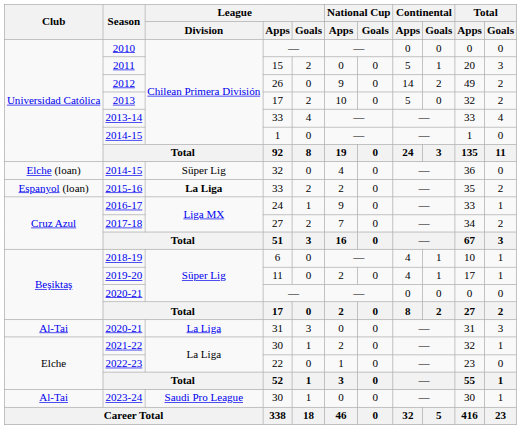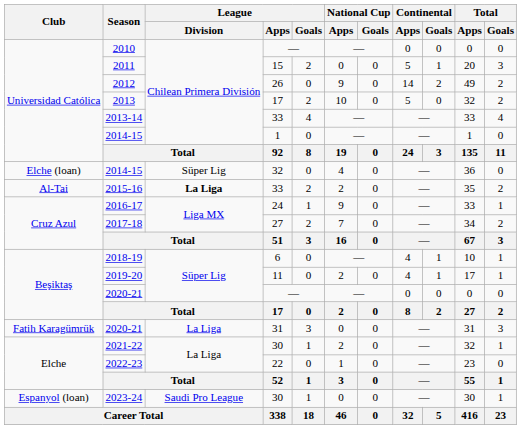 <table class="wikitable" style="text-align: center">
 <tr>
 <th rowspan="2">Club</th>
 <th rowspan="2">Season</th>
 <th colspan="3">League</th>
 <th colspan="2">National Cup</th>
 <th colspan="2">Continental</th>
 <th colspan="2">Total</th>
 </tr>
 <tr>
 <th>Division</th>
 <th>Apps</th>
 <th>Goals</th>
 <th>Apps</th>
 <th>Goals</th>
 <th>Apps</th>
 <th>Goals</th>
 <th>Apps</th>
 <th>Goals</th>
 </tr>
 <tr>
 <td rowspan="7"><a href='#'>Universidad Católica</a></td>
 <td><a href='#'>2010</a></td>
 <td rowspan="6"><a href='#'>Chilean Primera División</a></td>
 <td colspan="2">—</td>
 <td colspan="2">—</td>
 <td>0</td>
 <td>0</td>
 <td>0</td>
 <td>0</td>
 </tr>
 <tr>
 <td><a href='#'>2011</a></td>
 <td>15</td>
 <td>2</td>
 <td>0</td>
 <td>0</td>
 <td>5</td>
 <td>1</td>
 <td>20</td>
 <td>3</td>
 </tr>
 <tr>
 <td><a href='#'>2012</a></td>
 <td>26</td>
 <td>0</td>
 <td>9</td>
 <td>0</td>
 <td>14</td>
 <td>2</td>
 <td>49</td>
 <td>2</td>
 </tr>
 <tr>
 <td><a href='#'>2013</a></td>
 <td>17</td>
 <td>2</td>
 <td>10</td>
 <td>0</td>
 <td>5</td>
 <td>0</td>
 <td>32</td>
 <td>2</td>
 </tr>
 <tr>
 <td><a href='#'>2013-14</a></td>
 <td>33</td>
 <td>4</td>
 <td colspan="2">—</td>
 <td colspan="2">—</td>
 <td>33</td>
 <td>4</td>
 </tr>
 <tr>
 <td><a href='#'>2014-15</a></td>
 <td>1</td>
 <td>0</td>
 <td colspan="2">—</td>
 <td colspan="2">—</td>
 <td>1</td>
 <td>0</td>
 </tr>
 <tr>
 <th colspan="2">Total</th>
 <th>92</th>
 <th>8</th>
 <th>19</th>
 <th>0</th>
 <th>24</th>
 <th>3</th>
 <th>135</th>
 <th>11</th>
 </tr>
 <tr>
 <td><a href='#'>Elche</a> (loan)</td>
 <td><a href='#'>2014-15</a></td>
 <td>Süper Lig</td>
 <td>32</td>
 <td>0</td>
 <td>4</td>
 <td>0</td>
 <td colspan="2">—</td>
 <td>36</td>
 <td>0</td>
 </tr>
 <tr>
-<td><a href='#'>Espanyol</a> (loan)</td>
+<td><a href='#'>Al-Tai</a></td>
 <td><a href='#'>2015-16</a></td>
 <td><strong>La Liga</strong></td>
 <td>33</td>
 <td>2</td>
 <td>2</td>
 <td>0</td>
 <td colspan="2">—</td>
 <td>35</td>
 <td>2</td>
 </tr>
 <tr>
 <td rowspan="3"><a href='#'>Cruz Azul</a></td>
 <td><a href='#'>2016-17</a></td>
 <td rowspan="2"><a href='#'>Liga MX</a></td>
 <td>24</td>
 <td>1</td>
 <td>9</td>
 <td>0</td>
 <td colspan="2">—</td>
 <td>33</td>
 <td>1</td>
 </tr>
 <tr>
 <td><a href='#'>2017-18</a></td>
 <td>27</td>
 <td>2</td>
 <td>7</td>
 <td>0</td>
 <td colspan="2">—</td>
 <td>34</td>
 <td>2</td>
 </tr>
 <tr>
 <th colspan="2">Total</th>
 <th>51</th>
 <th>3</th>
 <th>16</th>
 <th>0</th>
 <th colspan="2">—</th>
 <th>67</th>
 <th>3</th>
 </tr>
 <tr>
 <td rowspan="4"><a href='#'>Beşiktaş</a></td>
 <td><a href='#'>2018-19</a></td>
 <td rowspan="3"><a href='#'>Süper Lig</a></td>
 <td>6</td>
 <td>0</td>
 <td colspan="2">—</td>
 <td>4</td>
 <td>1</td>
 <td>10</td>
 <td>1</td>
 </tr>
 <tr>
 <td><a href='#'>2019-20</a></td>
 <td>11</td>
 <td>0</td>
 <td>2</td>
 <td>0</td>
 <td>4</td>
 <td>1</td>
 <td>17</td>
 <td>1</td>
 </tr>
 <tr>
 <td><a href='#'>2020-21</a></td>
 <td colspan="2">—</td>
 <td colspan="2">—</td>
 <td>0</td>
 <td>0</td>
 <td>0</td>
 <td>0</td>
 </tr>
 <tr>
 <th colspan="2">Total</th>
 <th>17</th>
 <th>0</th>
 <th>2</th>
 <th>0</th>
 <th>8</th>
 <th>2</th>
 <th>27</th>
 <th>2</th>
 </tr>
 <tr>
-<td><a href='#'>Al-Tai</a></td>
+<td><a href='#'>Fatih Karagümrük</a></td>
 <td><a href='#'>2020-21</a></td>
 <td><a href='#'>La Liga</a></td>
 <td>31</td>
 <td>3</td>
 <td>0</td>
 <td>0</td>
 <td colspan="2">—</td>
 <td>31</td>
 <td>3</td>
 </tr>
 <tr>
 <td rowspan="3">Elche</td>
 <td><a href='#'>2021-22</a></td>
 <td rowspan="2">La Liga</td>
 <td>30</td>
 <td>1</td>
 <td>2</td>
 <td>0</td>
 <td colspan="2">—</td>
 <td>32</td>
 <td>1</td>
 </tr>
 <tr>
 <td><a href='#'>2022-23</a></td>
 <td>22</td>
 <td>0</td>
 <td>1</td>
 <td>0</td>
 <td colspan="2">—</td>
 <td>23</td>
 <td>0</td>
 </tr>
 <tr>
 <th colspan="2">Total</th>
 <th>52</th>
 <th>1</th>
 <th>3</th>
 <th>0</th>
 <th colspan="2">—</th>
 <th>55</th>
 <th>1</th>
 </tr>
 <tr>
-<td><a href='#'>Al-Tai</a></td>
+<td><a href='#'>Espanyol</a> (loan)</td>
 <td><a href='#'>2023-24</a></td>
 <td><a href='#'>Saudi Pro League</a></td>
 <td>30</td>
 <td>1</td>
 <td>0</td>
 <td>0</td>
 <td colspan="2">—</td>
 <td>30</td>
 <td>1</td>
 </tr>
 <tr>
 <th colspan="3">Career Total</th>
 <th>338</th>
 <th>18</th>
 <th>46</th>
 <th>0</th>
 <th>32</th>
 <th>5</th>
 <th>416</th>
 <th>23</th>
 </tr>
 </table>
